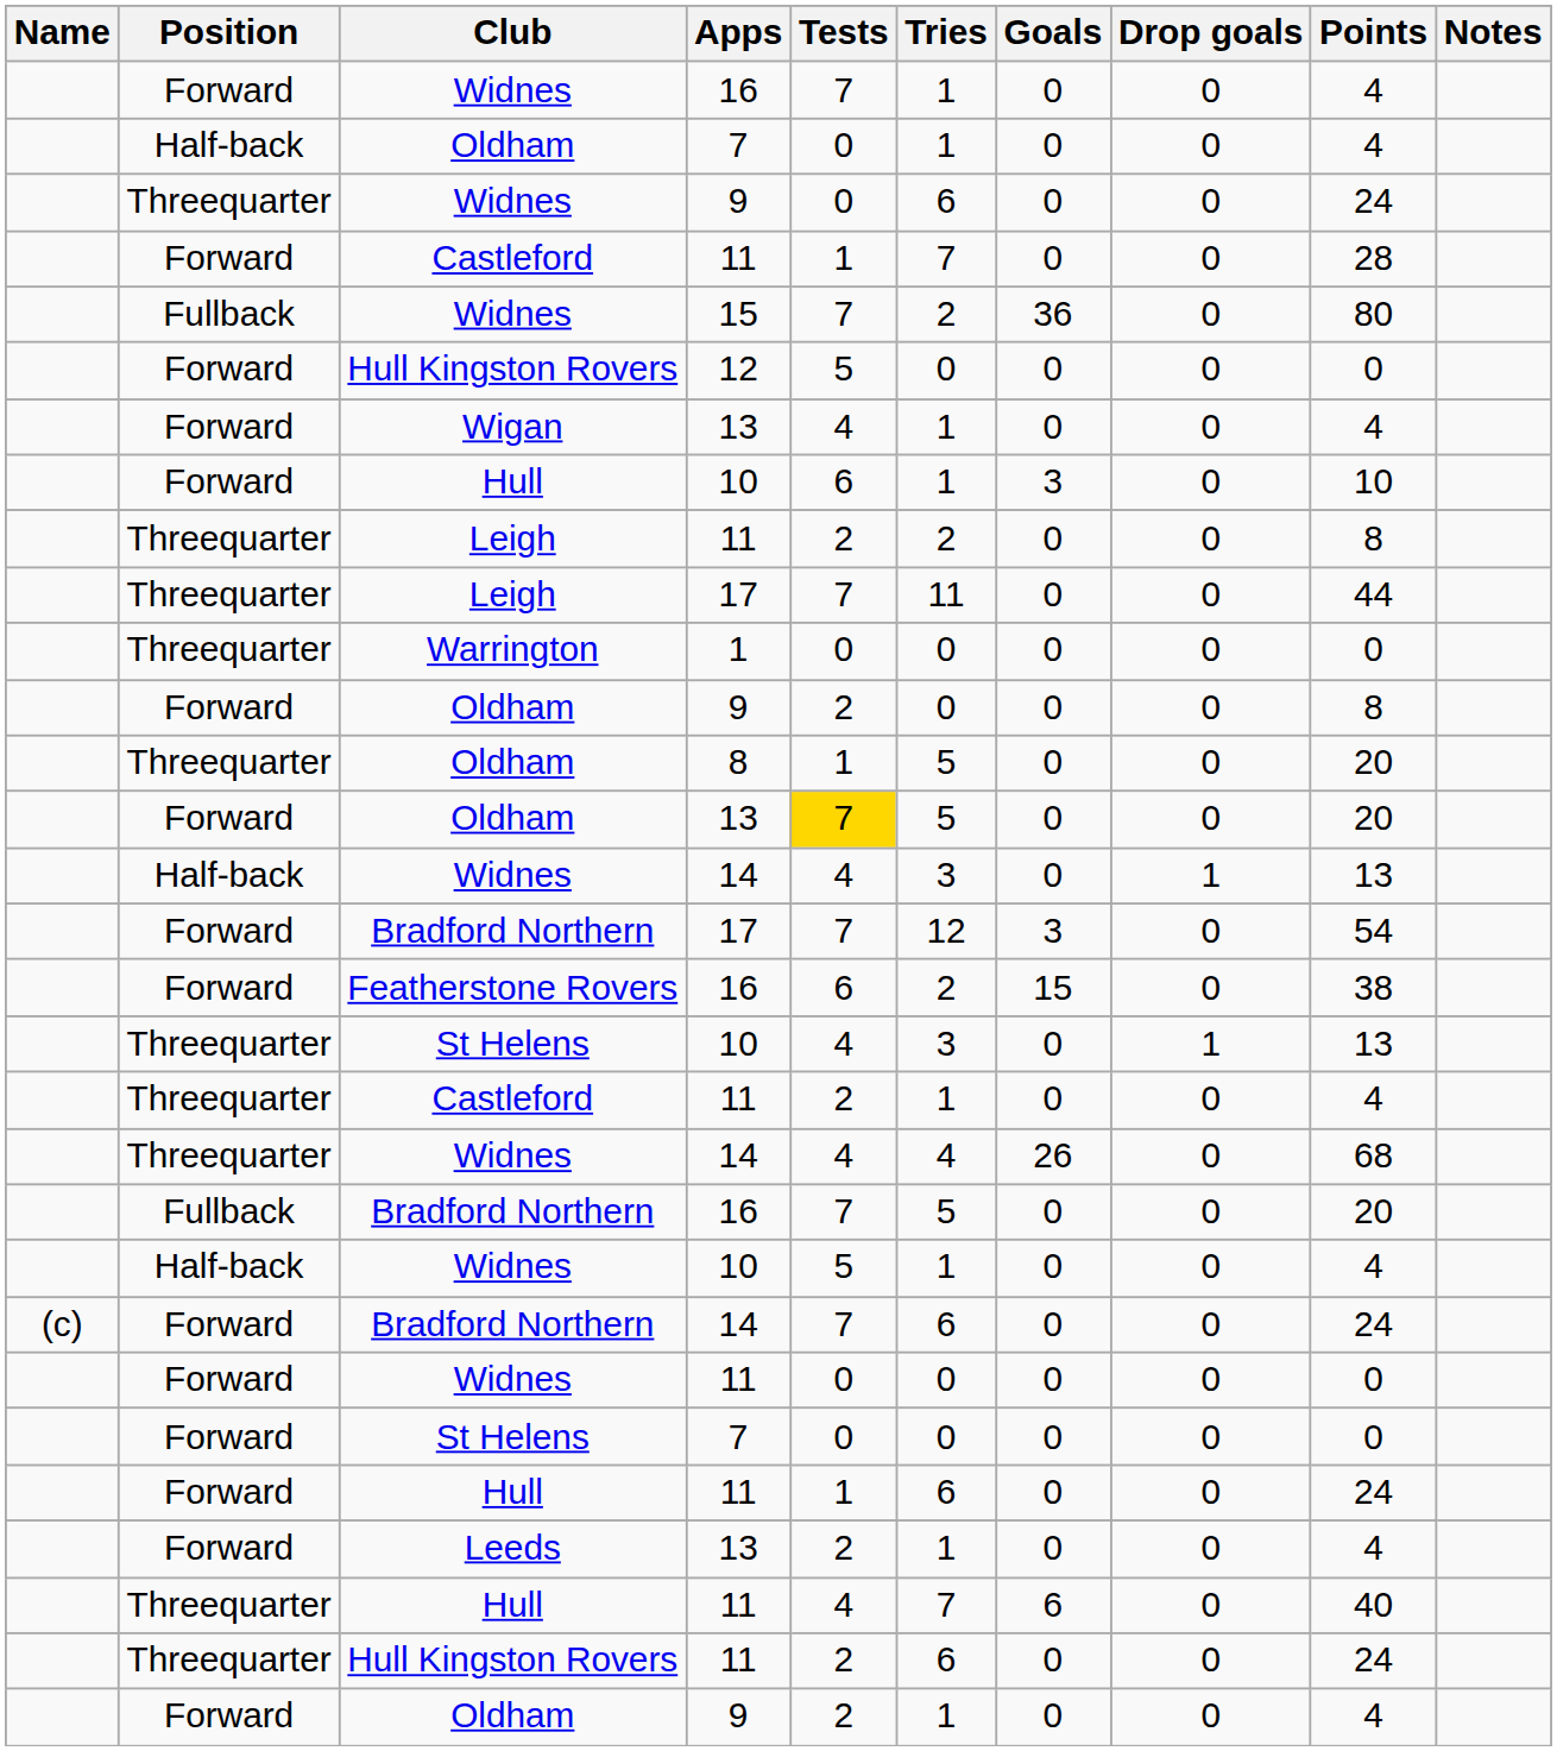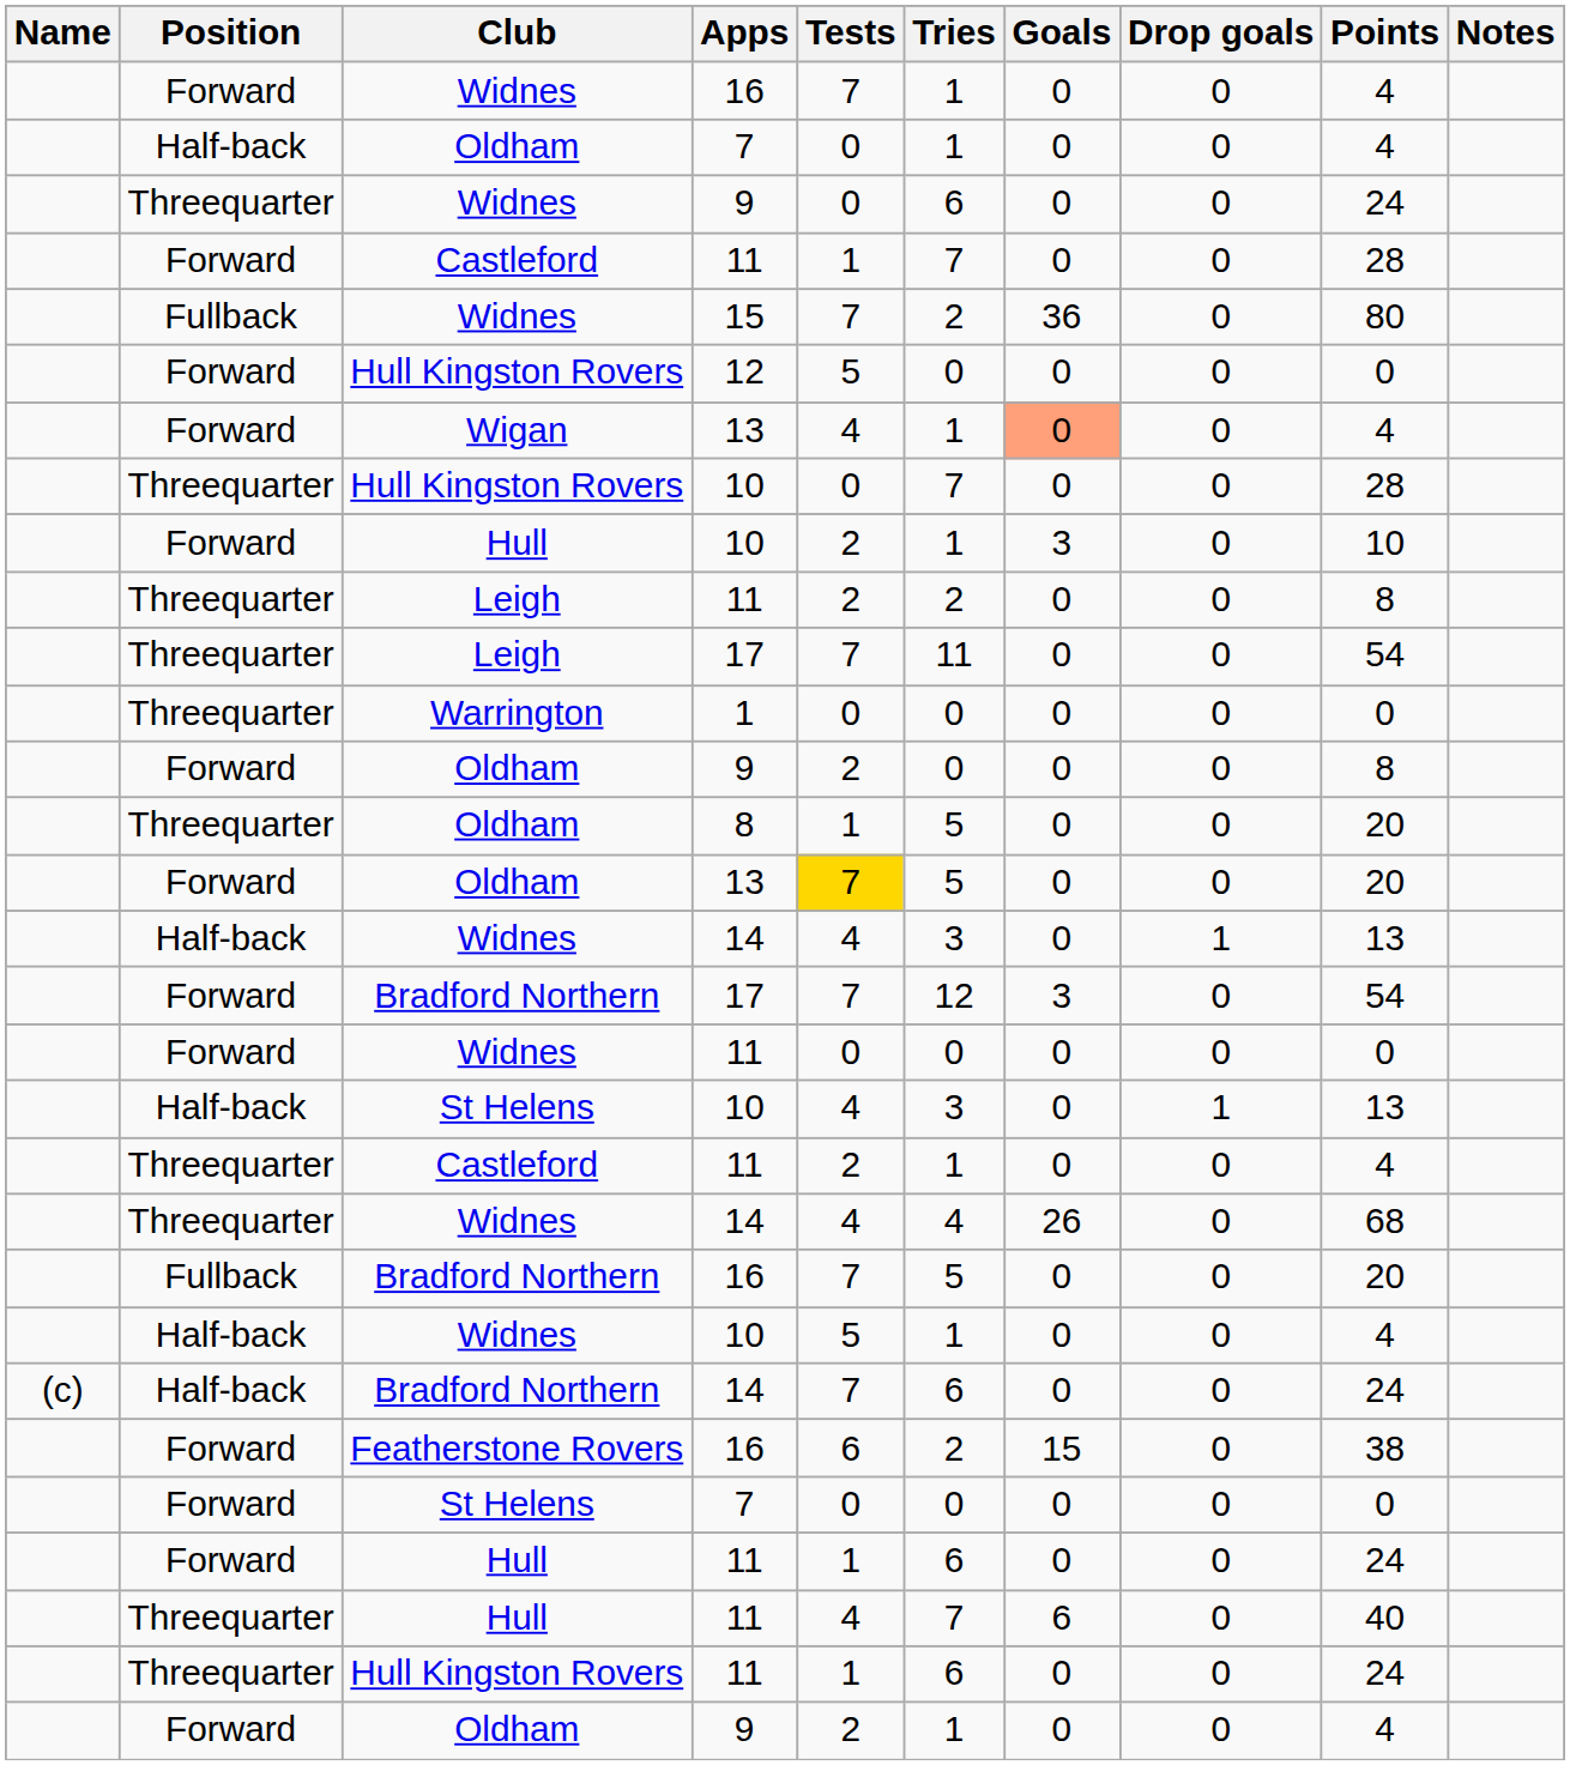 <table class="wikitable sortable" style="text-align: center;">
 <tr>
 <th scope="col">Name</th>
 <th scope="col">Position</th>
 <th scope="col">Club</th>
 <th scope="col">Apps</th>
 <th scope="col">Tests</th>
 <th scope="col">Tries</th>
 <th scope="col">Goals</th>
 <th scope="col">Drop goals</th>
 <th scope="col">Points</th>
 <th scope="col">Notes</th>
 </tr>
 <tr>
 <td></td>
 <td>Forward</td>
 <td> <a href='#'>Widnes</a></td>
 <td>16</td>
 <td>7</td>
 <td>1</td>
 <td>0</td>
 <td>0</td>
 <td>4</td>
 <td></td>
 </tr>
 <tr>
 <td></td>
 <td>Half-back</td>
 <td> <a href='#'>Oldham</a></td>
 <td>7</td>
 <td>0</td>
 <td>1</td>
 <td>0</td>
 <td>0</td>
 <td>4</td>
 <td></td>
 </tr>
 <tr>
 <td></td>
 <td>Threequarter</td>
 <td> <a href='#'>Widnes</a></td>
 <td>9</td>
 <td>0</td>
 <td>6</td>
 <td>0</td>
 <td>0</td>
 <td>24</td>
 <td></td>
 </tr>
 <tr>
 <td></td>
 <td>Forward</td>
 <td> <a href='#'>Castleford</a></td>
 <td>11</td>
 <td>1</td>
 <td>7</td>
 <td>0</td>
 <td>0</td>
 <td>28</td>
 <td></td>
 </tr>
 <tr>
 <td></td>
 <td>Fullback</td>
 <td> <a href='#'>Widnes</a></td>
 <td>15</td>
 <td>7</td>
 <td>2</td>
 <td>36</td>
 <td>0</td>
 <td>80</td>
 <td></td>
 </tr>
 <tr>
 <td></td>
 <td>Forward</td>
 <td> <a href='#'>Hull Kingston Rovers</a></td>
 <td>12</td>
 <td>5</td>
 <td>0</td>
 <td>0</td>
 <td>0</td>
 <td>0</td>
 <td></td>
 </tr>
 <tr>
 <td></td>
 <td>Forward</td>
 <td> <a href='#'>Wigan</a></td>
 <td>13</td>
 <td>4</td>
 <td>1</td>
+<td style="background: lightsalmon;">0</td>
+<td>0</td>
+<td>4</td>
+<td></td>
+</tr>
+<tr>
+<td></td>
+<td>Threequarter</td>
+<td> <a href='#'>Hull Kingston Rovers</a></td>
+<td>10</td>
+<td>0</td>
+<td>7</td>
 <td>0</td>
 <td>0</td>
-<td>4</td>
+<td>28</td>
 <td></td>
 </tr>
 <tr>
 <td></td>
 <td>Forward</td>
 <td> <a href='#'>Hull</a></td>
 <td>10</td>
-<td>6</td>
+<td>2</td>
 <td>1</td>
 <td>3</td>
 <td>0</td>
 <td>10</td>
 <td></td>
 </tr>
 <tr>
 <td></td>
 <td>Threequarter</td>
 <td> <a href='#'>Leigh</a></td>
 <td>11</td>
 <td>2</td>
 <td>2</td>
 <td>0</td>
 <td>0</td>
 <td>8</td>
 <td></td>
 </tr>
 <tr>
 <td></td>
 <td>Threequarter</td>
 <td> <a href='#'>Leigh</a></td>
 <td>17</td>
 <td>7</td>
 <td>11</td>
 <td>0</td>
 <td>0</td>
-<td>44</td>
+<td>54</td>
 <td></td>
 </tr>
 <tr>
 <td></td>
 <td>Threequarter</td>
 <td> <a href='#'>Warrington</a></td>
 <td>1</td>
 <td>0</td>
 <td>0</td>
 <td>0</td>
 <td>0</td>
 <td>0</td>
 <td></td>
 </tr>
 <tr>
 <td></td>
 <td>Forward</td>
 <td> <a href='#'>Oldham</a></td>
 <td>9</td>
 <td>2</td>
 <td>0</td>
 <td>0</td>
 <td>0</td>
 <td>8</td>
 <td></td>
 </tr>
 <tr>
 <td></td>
 <td>Threequarter</td>
 <td> <a href='#'>Oldham</a></td>
 <td>8</td>
 <td>1</td>
 <td>5</td>
 <td>0</td>
 <td>0</td>
 <td>20</td>
 <td></td>
 </tr>
 <tr>
 <td></td>
 <td>Forward</td>
 <td> <a href='#'>Oldham</a></td>
 <td>13</td>
 <td style="background: gold;">7</td>
 <td>5</td>
 <td>0</td>
 <td>0</td>
 <td>20</td>
 <td></td>
 </tr>
 <tr>
 <td></td>
 <td>Half-back</td>
 <td> <a href='#'>Widnes</a></td>
 <td>14</td>
 <td>4</td>
 <td>3</td>
 <td>0</td>
 <td>1</td>
 <td>13</td>
 <td></td>
 </tr>
 <tr>
 <td></td>
 <td>Forward</td>
 <td> <a href='#'>Bradford Northern</a></td>
 <td>17</td>
 <td>7</td>
 <td>12</td>
 <td>3</td>
 <td>0</td>
 <td>54</td>
 <td></td>
 </tr>
 <tr>
 <td></td>
 <td>Forward</td>
-<td> <a href='#'>Featherstone Rovers</a></td>
-<td>16</td>
-<td>6</td>
-<td>2</td>
-<td>15</td>
+<td> <a href='#'>Widnes</a></td>
+<td>11</td>
 <td>0</td>
-<td>38</td>
+<td>0</td>
+<td>0</td>
+<td>0</td>
+<td>0</td>
 <td></td>
 </tr>
 <tr>
 <td></td>
-<td>Threequarter</td>
+<td>Half-back</td>
 <td> <a href='#'>St Helens</a></td>
 <td>10</td>
 <td>4</td>
 <td>3</td>
 <td>0</td>
 <td>1</td>
 <td>13</td>
 <td></td>
 </tr>
 <tr>
 <td></td>
 <td>Threequarter</td>
 <td> <a href='#'>Castleford</a></td>
 <td>11</td>
 <td>2</td>
 <td>1</td>
 <td>0</td>
 <td>0</td>
 <td>4</td>
 <td></td>
 </tr>
 <tr>
 <td></td>
 <td>Threequarter</td>
 <td> <a href='#'>Widnes</a></td>
 <td>14</td>
 <td>4</td>
 <td>4</td>
 <td>26</td>
 <td>0</td>
 <td>68</td>
 <td></td>
 </tr>
 <tr>
 <td></td>
 <td>Fullback</td>
 <td> <a href='#'>Bradford Northern</a></td>
 <td>16</td>
 <td>7</td>
 <td>5</td>
 <td>0</td>
 <td>0</td>
 <td>20</td>
 <td></td>
 </tr>
 <tr>
 <td></td>
 <td>Half-back</td>
 <td> <a href='#'>Widnes</a></td>
 <td>10</td>
 <td>5</td>
 <td>1</td>
 <td>0</td>
 <td>0</td>
 <td>4</td>
 <td></td>
 </tr>
 <tr>
 <td> (c)</td>
-<td>Forward</td>
+<td>Half-back</td>
 <td> <a href='#'>Bradford Northern</a></td>
 <td>14</td>
 <td>7</td>
 <td>6</td>
 <td>0</td>
 <td>0</td>
 <td>24</td>
 <td></td>
 </tr>
 <tr>
 <td></td>
 <td>Forward</td>
-<td> <a href='#'>Widnes</a></td>
-<td>11</td>
+<td> <a href='#'>Featherstone Rovers</a></td>
+<td>16</td>
+<td>6</td>
+<td>2</td>
+<td>15</td>
 <td>0</td>
-<td>0</td>
-<td>0</td>
-<td>0</td>
-<td>0</td>
+<td>38</td>
 <td></td>
 </tr>
 <tr>
 <td></td>
 <td>Forward</td>
 <td> <a href='#'>St Helens</a></td>
 <td>7</td>
 <td>0</td>
 <td>0</td>
 <td>0</td>
 <td>0</td>
 <td>0</td>
 <td></td>
 </tr>
 <tr>
 <td></td>
 <td>Forward</td>
 <td> <a href='#'>Hull</a></td>
 <td>11</td>
 <td>1</td>
 <td>6</td>
 <td>0</td>
 <td>0</td>
 <td>24</td>
 <td></td>
 </tr>
 <tr>
 <td></td>
-<td>Forward</td>
-<td> <a href='#'>Leeds</a></td>
-<td>13</td>
-<td>2</td>
-<td>1</td>
-<td>0</td>
-<td>0</td>
-<td>4</td>
-<td></td>
-</tr>
-<tr>
-<td></td>
 <td>Threequarter</td>
 <td> <a href='#'>Hull</a></td>
 <td>11</td>
 <td>4</td>
 <td>7</td>
 <td>6</td>
 <td>0</td>
 <td>40</td>
 <td></td>
 </tr>
 <tr>
 <td></td>
 <td>Threequarter</td>
 <td> <a href='#'>Hull Kingston Rovers</a></td>
 <td>11</td>
-<td>2</td>
+<td>1</td>
 <td>6</td>
 <td>0</td>
 <td>0</td>
 <td>24</td>
 <td></td>
 </tr>
 <tr>
 <td></td>
 <td>Forward</td>
 <td> <a href='#'>Oldham</a></td>
 <td>9</td>
 <td>2</td>
 <td>1</td>
 <td>0</td>
 <td>0</td>
 <td>4</td>
 <td></td>
 </tr>
 </table>
